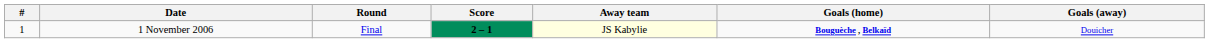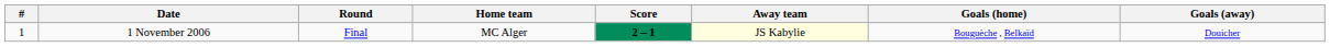 <table class="wikitable" style="width:100%; margin:0 left; font-size: 11px; text-align:center">
 <tr>
 <th>#</th>
 <th>Date</th>
 <th>Round</th>
+<th>Home team</th>
 <th>Score</th>
 <th>Away team</th>
 <th>Goals (home)</th>
 <th>Goals (away)</th>
 </tr>
 <tr>
 <td>1</td>
 <td>1 November 2006</td>
 <td><a href='#'>Final</a></td>
+<td>MC Alger</td>
 <td style="background:#018d5c;"><span><strong>2 – 1</strong></span></td>
 <td style="background: lightyellow;">JS Kabylie</td>
-<td><strong><small><a href='#'>Bouguèche</a> , <a href='#'>Belkaïd</a> </small></strong></td>
+<td><small><a href='#'>Bouguèche</a> , <a href='#'>Belkaïd</a> </small></td>
 <td><small><a href='#'>Douicher</a> </small></td>
 </tr>
 </table>
